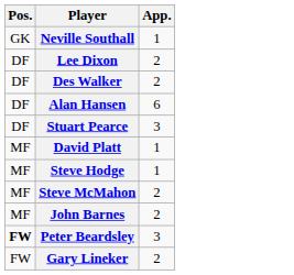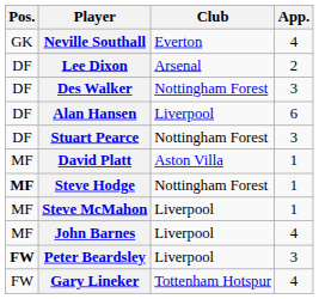 <table class="wikitable plainrowheaders" style="text-align: left">
 <tr>
 <th scope=col>Pos.</th>
 <th scope=col>Player</th>
+<th scope=col>Club</th>
 <th scope=col>App.</th>
 </tr>
 <tr>
 <td style=text-align:center>GK</td>
 <th scope=row><a href='#'>Neville Southall</a> </th>
-<td style=text-align:center>1</td>
+<td><a href='#'>Everton</a></td>
+<td style=text-align:center>4</td>
 </tr>
 <tr>
 <td style=text-align:center>DF</td>
 <th scope=row><a href='#'>Lee Dixon</a></th>
+<td><a href='#'>Arsenal</a></td>
 <td style=text-align:center>2</td>
 </tr>
 <tr>
 <td style=text-align:center>DF</td>
 <th scope=row><a href='#'>Des Walker</a> </th>
-<td style=text-align:center>2</td>
+<td><a href='#'>Nottingham Forest</a></td>
+<td style=text-align:center>3</td>
 </tr>
 <tr>
 <td style=text-align:center>DF</td>
 <th scope=row><a href='#'>Alan Hansen</a> </th>
+<td><a href='#'>Liverpool</a></td>
 <td style=text-align:center>6</td>
 </tr>
 <tr>
 <td style=text-align:center>DF</td>
 <th scope=row><a href='#'>Stuart Pearce</a> </th>
+<td>Nottingham Forest</td>
 <td style=text-align:center>3</td>
 </tr>
 <tr>
 <td style=text-align:center>MF</td>
 <th scope=row><a href='#'>David Platt</a></th>
+<td><a href='#'>Aston Villa</a></td>
 <td style=text-align:center>1</td>
 </tr>
 <tr>
-<td style=text-align:center>MF</td>
+<td style=text-align:center><strong>MF</strong></td>
 <th scope=row><a href='#'>Steve Hodge</a></th>
+<td>Nottingham Forest</td>
 <td style=text-align:center>1</td>
 </tr>
 <tr>
 <td style=text-align:center>MF</td>
 <th scope=row><a href='#'>Steve McMahon</a> </th>
-<td style=text-align:center>2</td>
+<td>Liverpool</td>
+<td style=text-align:center>1</td>
 </tr>
 <tr>
 <td style=text-align:center>MF</td>
 <th scope=row><a href='#'>John Barnes</a> </th>
-<td style=text-align:center>2</td>
+<td>Liverpool</td>
+<td style=text-align:center>4</td>
 </tr>
 <tr>
 <td style=text-align:center><strong>FW</strong></td>
 <th scope=row><a href='#'>Peter Beardsley</a> </th>
+<td>Liverpool</td>
 <td style=text-align:center>3</td>
 </tr>
 <tr>
 <td style=text-align:center>FW</td>
 <th scope=row><a href='#'>Gary Lineker</a> </th>
-<td style=text-align:center>2</td>
+<td><a href='#'>Tottenham Hotspur</a></td>
+<td style=text-align:center>4</td>
 </tr>
 </table>
